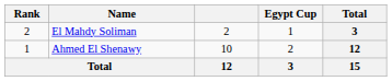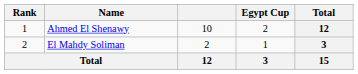 <table class=wikitable style="text-align:center">
 <tr>
 <th style=width:56px;>Rank</th>
 <th style=width:200px;>Name</th>
 <th style=width:84px;></th>
 <th style=width:84px;>Egypt Cup</th>
 <th style=width:84px;>Total</th>
 </tr>
 <tr>
+<td>1</td>
+<td align=left> <a href='#'>Ahmed El Shenawy</a></td>
+<td>10</td>
+<td>2</td>
+<th>12</th>
+</tr>
+<tr>
 <td>2</td>
 <td align=left> <a href='#'>El Mahdy Soliman</a></td>
 <td>2</td>
 <td>1</td>
 <th>3</th>
-</tr>
-<tr>
-<td>1</td>
-<td align=left> <a href='#'>Ahmed El Shenawy</a></td>
-<td>10</td>
-<td>2</td>
-<th>12</th>
 </tr>
 <tr>
 <th colspan=2>Total</th>
 <th>12</th>
 <th>3</th>
 <th>15</th>
 </tr>
 </table>
